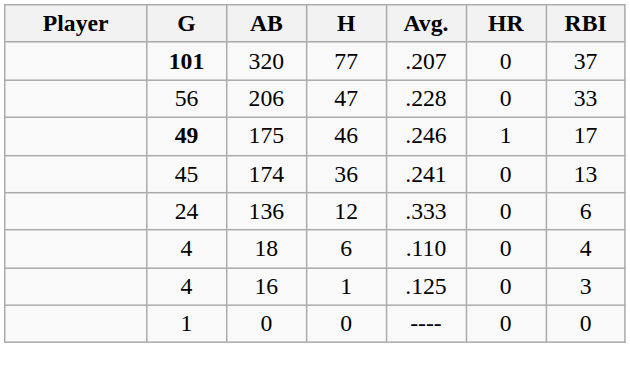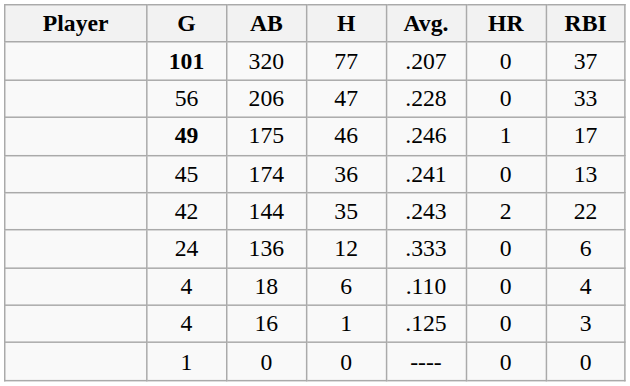 <table class="wikitable sortable">
 <tr>
 <th bgcolor="#DDDDFF" width="16%">Player</th>
 <th bgcolor="#DDDDFF" width="9%">G</th>
 <th bgcolor="#DDDDFF" width="9%">AB</th>
 <th bgcolor="#DDDDFF" width="9%">H</th>
 <th bgcolor="#DDDDFF" width="9%">Avg.</th>
 <th bgcolor="#DDDDFF" width="9%">HR</th>
 <th bgcolor="#DDDDFF" width="9%">RBI</th>
 </tr>
 <tr align="center">
 <td></td>
 <td><strong>101</strong></td>
 <td>320</td>
 <td>77</td>
 <td>.207</td>
 <td>0</td>
 <td>37</td>
 </tr>
 <tr align="center">
 <td></td>
 <td>56</td>
 <td>206</td>
 <td>47</td>
 <td>.228</td>
 <td>0</td>
 <td>33</td>
 </tr>
 <tr align="center">
 <td></td>
 <td><strong>49</strong></td>
 <td>175</td>
 <td>46</td>
 <td>.246</td>
 <td>1</td>
 <td>17</td>
 </tr>
 <tr align="center">
 <td></td>
 <td>45</td>
 <td>174</td>
 <td>36</td>
 <td>.241</td>
 <td>0</td>
 <td>13</td>
 </tr>
 <tr align="center">
 <td></td>
+<td>42</td>
+<td>144</td>
+<td>35</td>
+<td>.243</td>
+<td>2</td>
+<td>22</td>
+</tr>
+<tr align="center">
+<td></td>
 <td>24</td>
 <td>136</td>
 <td>12</td>
 <td>.333</td>
 <td>0</td>
 <td>6</td>
 </tr>
 <tr align="center">
 <td></td>
 <td>4</td>
 <td>18</td>
 <td>6</td>
 <td>.110</td>
 <td>0</td>
 <td>4</td>
 </tr>
 <tr align="center">
 <td></td>
 <td>4</td>
 <td>16</td>
 <td>1</td>
 <td>.125</td>
 <td>0</td>
 <td>3</td>
 </tr>
 <tr align="center">
 <td></td>
 <td>1</td>
 <td>0</td>
 <td>0</td>
 <td>----</td>
 <td>0</td>
 <td>0</td>
 </tr>
 </table>
